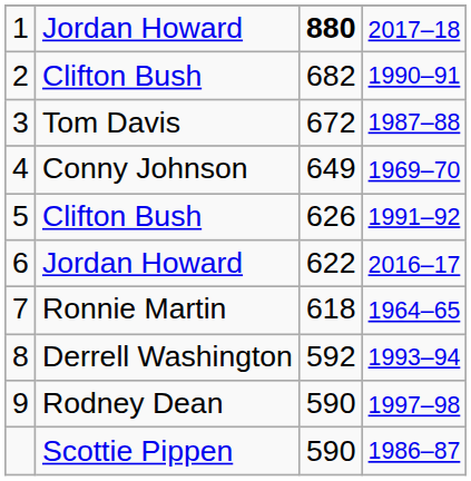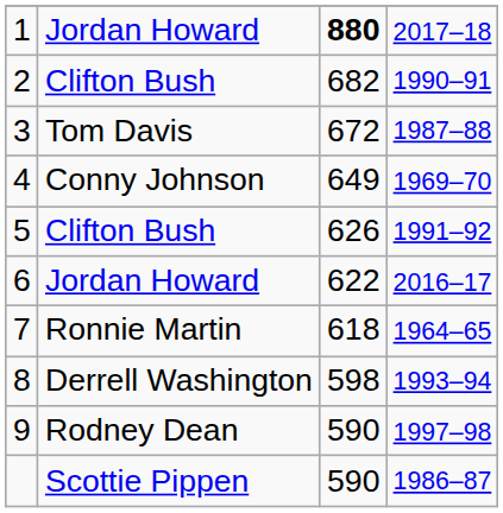 <table class="wikitable">
 <tr>
 </tr>
 <tr>
 <td>1</td>
 <td><a href='#'>Jordan Howard</a></td>
 <td><strong>880</strong></td>
 <td style="font-size:80%;"><a href='#'>2017–18</a></td>
 </tr>
 <tr>
 <td>2</td>
 <td><a href='#'>Clifton Bush</a></td>
 <td>682</td>
 <td style="font-size:80%;"><a href='#'>1990–91</a></td>
 </tr>
 <tr>
 <td>3</td>
 <td>Tom Davis</td>
 <td>672</td>
 <td style="font-size:80%;"><a href='#'>1987–88</a></td>
 </tr>
 <tr>
 <td>4</td>
 <td>Conny Johnson</td>
 <td>649</td>
 <td style="font-size:80%;"><a href='#'>1969–70</a></td>
 </tr>
 <tr>
 <td>5</td>
 <td><a href='#'>Clifton Bush</a></td>
 <td>626</td>
 <td style="font-size:80%;"><a href='#'>1991–92</a></td>
 </tr>
 <tr>
 <td>6</td>
 <td><a href='#'>Jordan Howard</a></td>
 <td>622</td>
 <td style="font-size:80%;"><a href='#'>2016–17</a></td>
 </tr>
 <tr>
 <td>7</td>
 <td>Ronnie Martin</td>
 <td>618</td>
 <td style="font-size:80%;"><a href='#'>1964–65</a></td>
 </tr>
 <tr>
 <td>8</td>
 <td>Derrell Washington</td>
-<td>592</td>
+<td>598</td>
 <td style="font-size:80%;"><a href='#'>1993–94</a></td>
 </tr>
 <tr>
 <td>9</td>
 <td>Rodney Dean</td>
 <td>590</td>
 <td style="font-size:80%;"><a href='#'>1997–98</a></td>
 </tr>
 <tr>
 <td></td>
 <td><a href='#'>Scottie Pippen</a></td>
 <td>590</td>
 <td style="font-size:80%;"><a href='#'>1986–87</a></td>
 </tr>
 </table>
